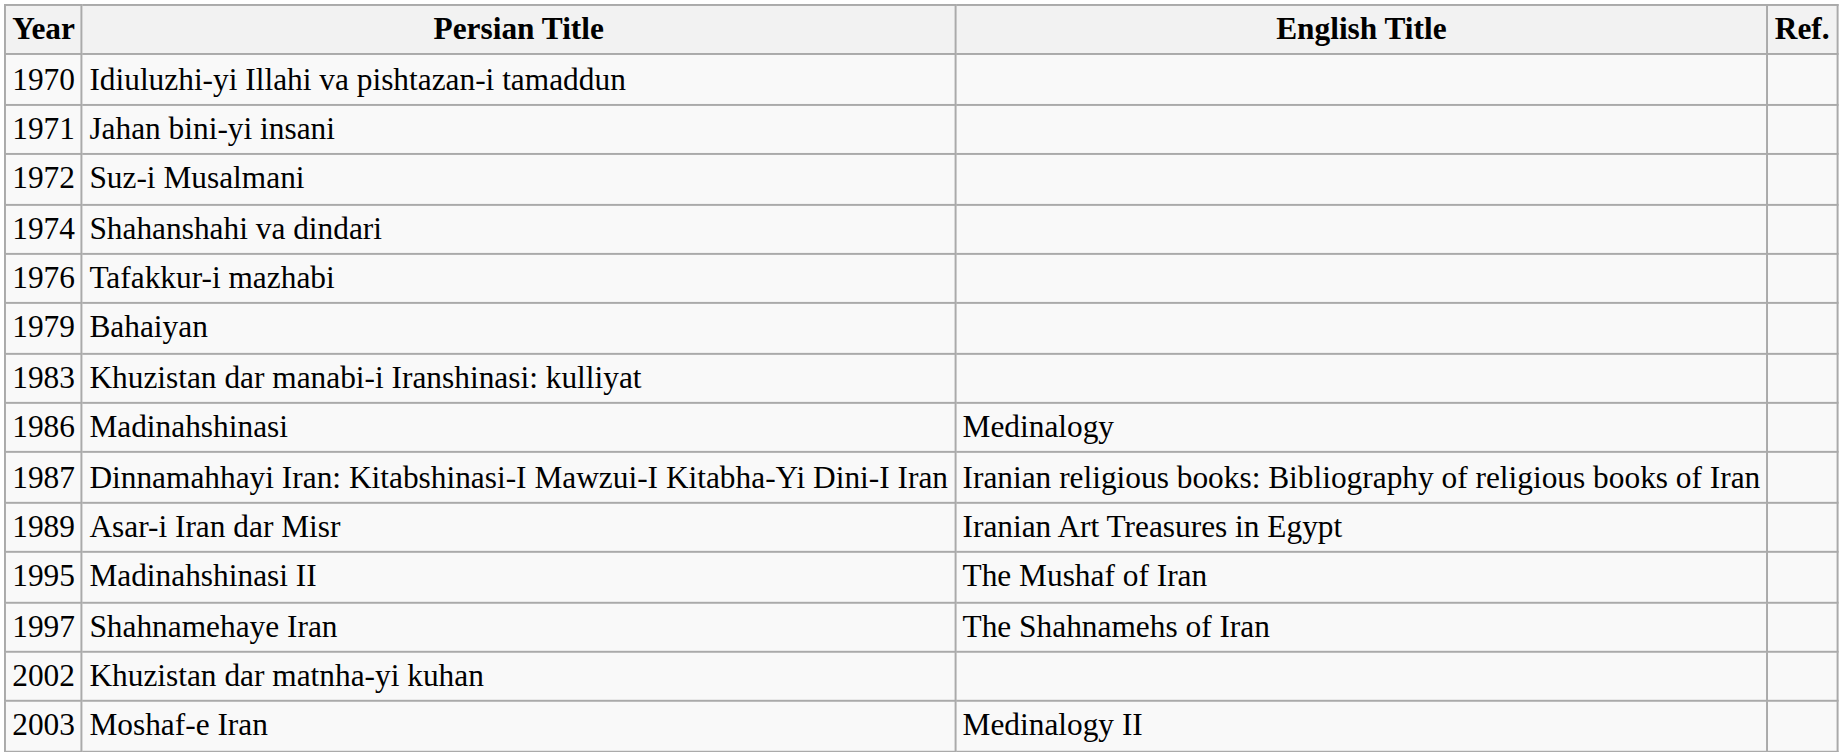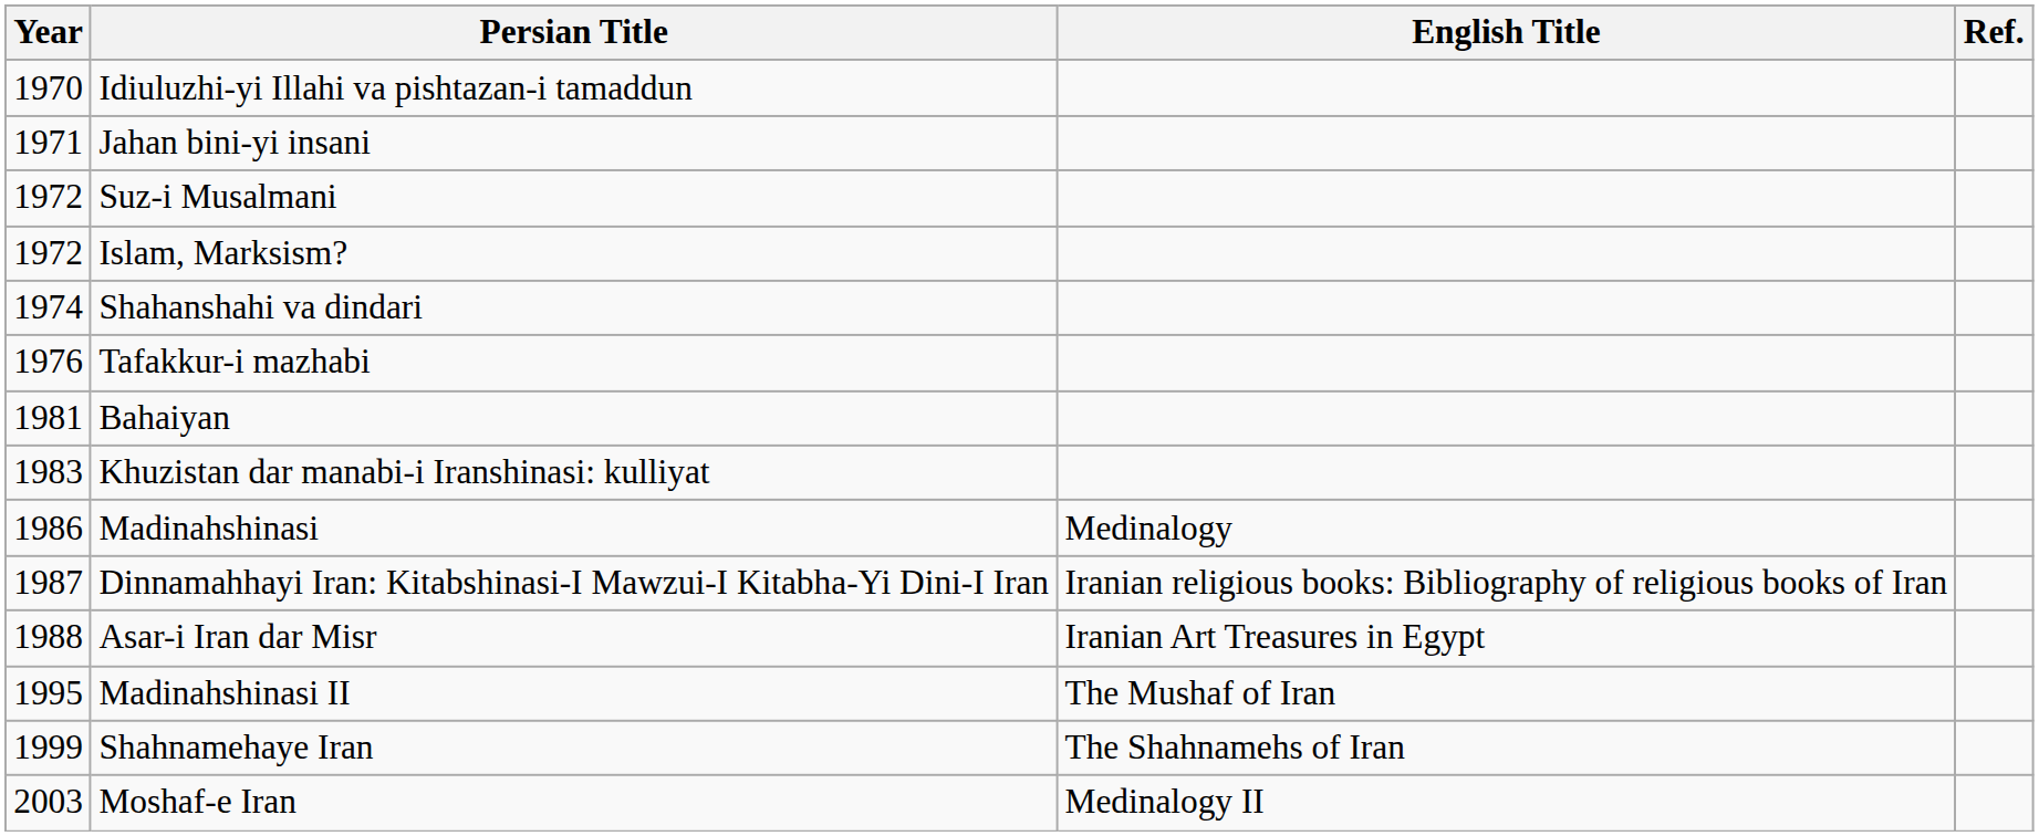 <table class="wikitable">
 <tr>
 <th>Year</th>
 <th>Persian Title</th>
 <th>English Title</th>
 <th>Ref.</th>
 </tr>
 <tr>
 <td>1970</td>
 <td>Idiuluzhi-yi Illahi va pishtazan-i tamaddun</td>
 <td></td>
 <td></td>
 </tr>
 <tr>
 <td>1971</td>
 <td>Jahan bini-yi insani</td>
 <td></td>
 <td></td>
 </tr>
 <tr>
 <td>1972</td>
 <td>Suz-i Musalmani</td>
 <td></td>
 <td></td>
 </tr>
 <tr>
+<td>1972</td>
+<td>Islam, Marksism?</td>
+<td></td>
+<td></td>
+</tr>
+<tr>
 <td>1974</td>
 <td>Shahanshahi va dindari</td>
 <td></td>
 <td></td>
 </tr>
 <tr>
 <td>1976</td>
 <td>Tafakkur-i mazhabi</td>
 <td></td>
 <td></td>
 </tr>
 <tr>
-<td>1979</td>
+<td>1981</td>
 <td>Bahaiyan</td>
 <td></td>
 <td></td>
 </tr>
 <tr>
 <td>1983</td>
 <td>Khuzistan dar manabi-i Iranshinasi: kulliyat</td>
 <td></td>
 <td></td>
 </tr>
 <tr>
 <td>1986</td>
 <td>Madinahshinasi</td>
 <td>Medinalogy</td>
 <td></td>
 </tr>
 <tr>
 <td>1987</td>
 <td>Dinnamahhayi Iran: Kitabshinasi-I Mawzui-I Kitabha-Yi Dini-I Iran</td>
 <td>Iranian religious books: Bibliography of religious books of Iran</td>
 <td></td>
 </tr>
 <tr>
-<td>1989</td>
+<td>1988</td>
 <td>Asar-i Iran dar Misr</td>
 <td>Iranian Art Treasures in Egypt</td>
 <td></td>
 </tr>
 <tr>
 <td>1995</td>
 <td>Madinahshinasi II</td>
 <td>The Mushaf of Iran</td>
 <td></td>
 </tr>
 <tr>
-<td>1997</td>
+<td>1999</td>
 <td>Shahnamehaye Iran</td>
 <td>The Shahnamehs of Iran</td>
-<td></td>
-</tr>
-<tr>
-<td>2002</td>
-<td>Khuzistan dar matnha-yi kuhan</td>
-<td></td>
 <td></td>
 </tr>
 <tr>
 <td>2003</td>
 <td>Moshaf-e Iran</td>
 <td>Medinalogy II</td>
 <td></td>
 </tr>
 </table>
